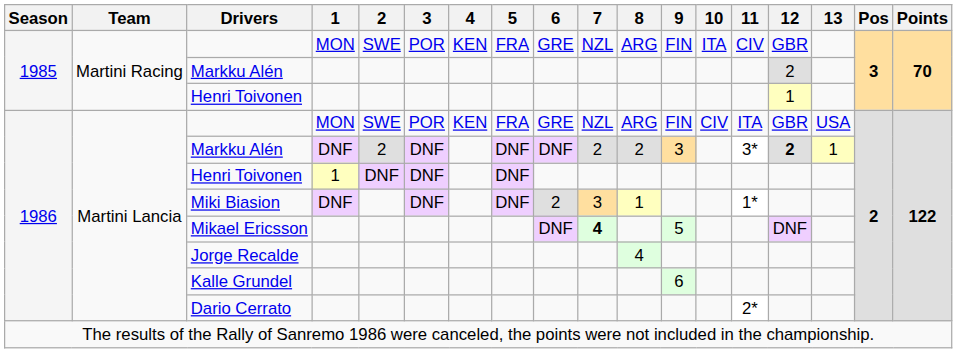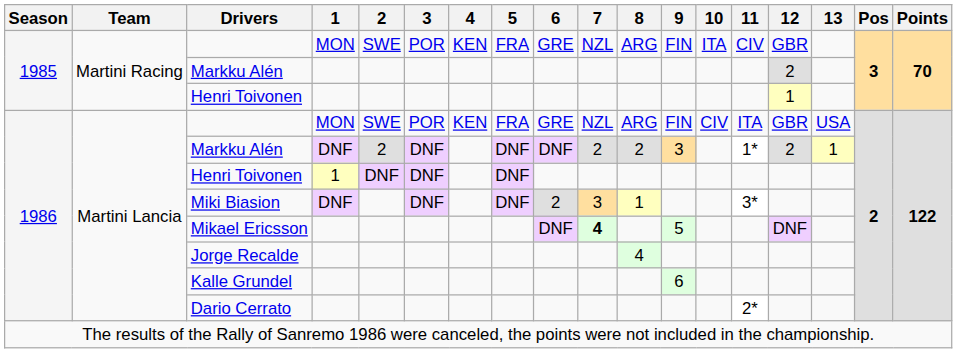 <table class="wikitable" style="text-align:center; font-size:85%">
 <tr>
 <th>Season</th>
 <th>Team</th>
 <th>Drivers</th>
 <th>1</th>
 <th>2</th>
 <th>3</th>
 <th>4</th>
 <th>5</th>
 <th>6</th>
 <th>7</th>
 <th>8</th>
 <th>9</th>
 <th>10</th>
 <th>11</th>
 <th>12</th>
 <th>13</th>
 <th>Pos</th>
 <th>Points</th>
 </tr>
 <tr>
 <td style="background:#f5f5f5;" rowspan=3><a href='#'>1985</a></td>
 <td rowspan=3>Martini Racing</td>
 <td></td>
 <td><a href='#'>MON</a></td>
 <td><a href='#'>SWE</a></td>
 <td><a href='#'>POR</a></td>
 <td><a href='#'>KEN</a></td>
 <td><a href='#'>FRA</a></td>
 <td><a href='#'>GRE</a></td>
 <td><a href='#'>NZL</a></td>
 <td><a href='#'>ARG</a></td>
 <td><a href='#'>FIN</a></td>
 <td><a href='#'>ITA</a></td>
 <td><a href='#'>CIV</a></td>
 <td><a href='#'>GBR</a></td>
 <td></td>
 <td style="background:#ffdf9f;" rowspan=3><strong>3</strong></td>
 <td style="background:#ffdf9f;"  rowspan=3><strong>70</strong></td>
 </tr>
 <tr>
 <td align=left> <a href='#'>Markku Alén</a></td>
 <td></td>
 <td></td>
 <td></td>
 <td></td>
 <td></td>
 <td></td>
 <td></td>
 <td></td>
 <td></td>
 <td></td>
 <td></td>
 <td style="background:#dfdfdf;">2</td>
 <td></td>
 </tr>
 <tr>
 <td align=left> <a href='#'>Henri Toivonen</a></td>
 <td></td>
 <td></td>
 <td></td>
 <td></td>
 <td></td>
 <td></td>
 <td></td>
 <td></td>
 <td></td>
 <td></td>
 <td></td>
 <td style="background:#ffffbf;">1</td>
 <td></td>
 </tr>
 <tr>
 <td style="background:#f5f5f5;" rowspan=8><a href='#'>1986</a></td>
 <td rowspan=8>Martini Lancia</td>
 <td></td>
 <td><a href='#'>MON</a></td>
 <td><a href='#'>SWE</a></td>
 <td><a href='#'>POR</a></td>
 <td><a href='#'>KEN</a></td>
 <td><a href='#'>FRA</a></td>
 <td><a href='#'>GRE</a></td>
 <td><a href='#'>NZL</a></td>
 <td><a href='#'>ARG</a></td>
 <td><a href='#'>FIN</a></td>
 <td><a href='#'>CIV</a></td>
 <td><a href='#'>ITA</a></td>
 <td><a href='#'>GBR</a></td>
 <td><a href='#'>USA</a></td>
 <td style="background:#dfdfdf;" rowspan=8><strong>2</strong></td>
 <td style="background:#dfdfdf;" rowspan=8><strong>122</strong></td>
 </tr>
 <tr>
 <td align=left> <a href='#'>Markku Alén</a></td>
 <td style="background:#efcfff;">DNF</td>
 <td style="background:#dfdfdf;">2</td>
 <td style="background:#efcfff;">DNF</td>
 <td></td>
 <td style="background:#efcfff;">DNF</td>
 <td style="background:#efcfff;">DNF</td>
 <td style="background:#dfdfdf;">2</td>
 <td style="background:#dfdfdf;">2</td>
 <td style="background:#ffdf9f;">3</td>
 <td></td>
-<td style="background:#ffffff;">3*</td>
-<td style="background:#dfdfdf;"><strong>2</strong></td>
+<td style="background:#ffffff;">1*</td>
+<td style="background:#dfdfdf;">2</td>
 <td style="background:#ffffbf;">1</td>
 </tr>
 <tr>
 <td align=left> <a href='#'>Henri Toivonen</a></td>
 <td style="background:#ffffbf;">1</td>
 <td style="background:#efcfff;">DNF</td>
 <td style="background:#efcfff;">DNF</td>
 <td></td>
 <td style="background:#efcfff;">DNF</td>
 <td></td>
 <td></td>
 <td></td>
 <td></td>
 <td></td>
 <td></td>
 <td></td>
 <td></td>
 </tr>
 <tr>
 <td align=left> <a href='#'>Miki Biasion</a></td>
 <td style="background:#efcfff;">DNF</td>
 <td></td>
 <td style="background:#efcfff;">DNF</td>
 <td></td>
 <td style="background:#efcfff;">DNF</td>
 <td style="background:#dfdfdf;">2</td>
 <td style="background:#ffdf9f;">3</td>
 <td style="background:#ffffbf;">1</td>
 <td></td>
 <td></td>
-<td style="background:#ffffff;">1*</td>
+<td style="background:#ffffff;">3*</td>
 <td></td>
 <td></td>
 </tr>
 <tr>
 <td style="text-align:left;"> <a href='#'>Mikael Ericsson</a></td>
 <td></td>
 <td></td>
 <td></td>
 <td></td>
 <td></td>
 <td style="background:#efcfff;">DNF</td>
 <td style="background:#dfffdf;"><strong>4</strong></td>
 <td></td>
 <td style="background:#dfffdf;">5</td>
 <td></td>
 <td></td>
 <td style="background:#efcfff;">DNF</td>
 <td></td>
 </tr>
 <tr>
 <td align=left> <a href='#'>Jorge Recalde</a></td>
 <td></td>
 <td></td>
 <td></td>
 <td></td>
 <td></td>
 <td></td>
 <td></td>
 <td style="background:#dfffdf;">4</td>
 <td></td>
 <td></td>
 <td></td>
 <td></td>
 <td></td>
 </tr>
 <tr>
 <td align=left> <a href='#'>Kalle Grundel</a></td>
 <td></td>
 <td></td>
 <td></td>
 <td></td>
 <td></td>
 <td></td>
 <td></td>
 <td></td>
 <td style="background:#dfffdf;">6</td>
 <td></td>
 <td></td>
 <td></td>
 <td></td>
 </tr>
 <tr>
 <td align=left> <a href='#'>Dario Cerrato</a></td>
 <td></td>
 <td></td>
 <td></td>
 <td></td>
 <td></td>
 <td></td>
 <td></td>
 <td></td>
 <td></td>
 <td></td>
 <td style="background:#ffffff;">2*</td>
 <td></td>
 <td></td>
 </tr>
 <tr>
 <td colspan=18> The results of the Rally of Sanremo 1986 were canceled, the points were not included in the championship.</td>
 </tr>
 </table>
